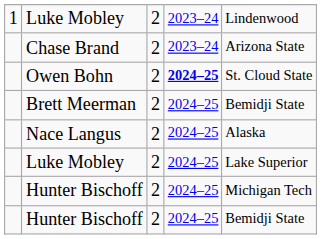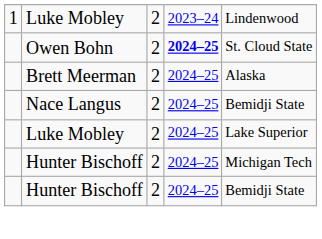 <table class="wikitable">
 <tr>
 </tr>
 <tr>
 <td>1</td>
 <td>Luke Mobley</td>
 <td>2</td>
 <td style="font-size:80%;"><a href='#'>2023–24</a></td>
 <td style="font-size:80%;">Lindenwood</td>
-</tr>
-<tr>
-<td></td>
-<td>Chase Brand</td>
-<td>2</td>
-<td style="font-size:80%;"><a href='#'>2023–24</a></td>
-<td style="font-size:80%;">Arizona State</td>
 </tr>
 <tr>
 <td></td>
 <td>Owen Bohn</td>
 <td>2</td>
 <td style="font-size:80%;"><strong><a href='#'>2024–25</a></strong></td>
 <td style="font-size:80%;">St. Cloud State</td>
 </tr>
 <tr>
 <td></td>
 <td>Brett Meerman</td>
 <td>2</td>
 <td style="font-size:80%;"><a href='#'>2024–25</a></td>
-<td style="font-size:80%;">Bemidji State</td>
+<td style="font-size:80%;">Alaska</td>
 </tr>
 <tr>
 <td></td>
 <td>Nace Langus</td>
 <td>2</td>
 <td style="font-size:80%;"><a href='#'>2024–25</a></td>
-<td style="font-size:80%;">Alaska</td>
+<td style="font-size:80%;">Bemidji State</td>
 </tr>
 <tr>
 <td></td>
 <td>Luke Mobley</td>
 <td>2</td>
 <td style="font-size:80%;"><a href='#'>2024–25</a></td>
 <td style="font-size:80%;">Lake Superior</td>
 </tr>
 <tr>
 <td></td>
 <td>Hunter Bischoff</td>
 <td>2</td>
 <td style="font-size:80%;"><a href='#'>2024–25</a></td>
 <td style="font-size:80%;">Michigan Tech</td>
 </tr>
 <tr>
 <td></td>
 <td>Hunter Bischoff</td>
 <td>2</td>
 <td style="font-size:80%;"><a href='#'>2024–25</a></td>
 <td style="font-size:80%;">Bemidji State</td>
 </tr>
 </table>
